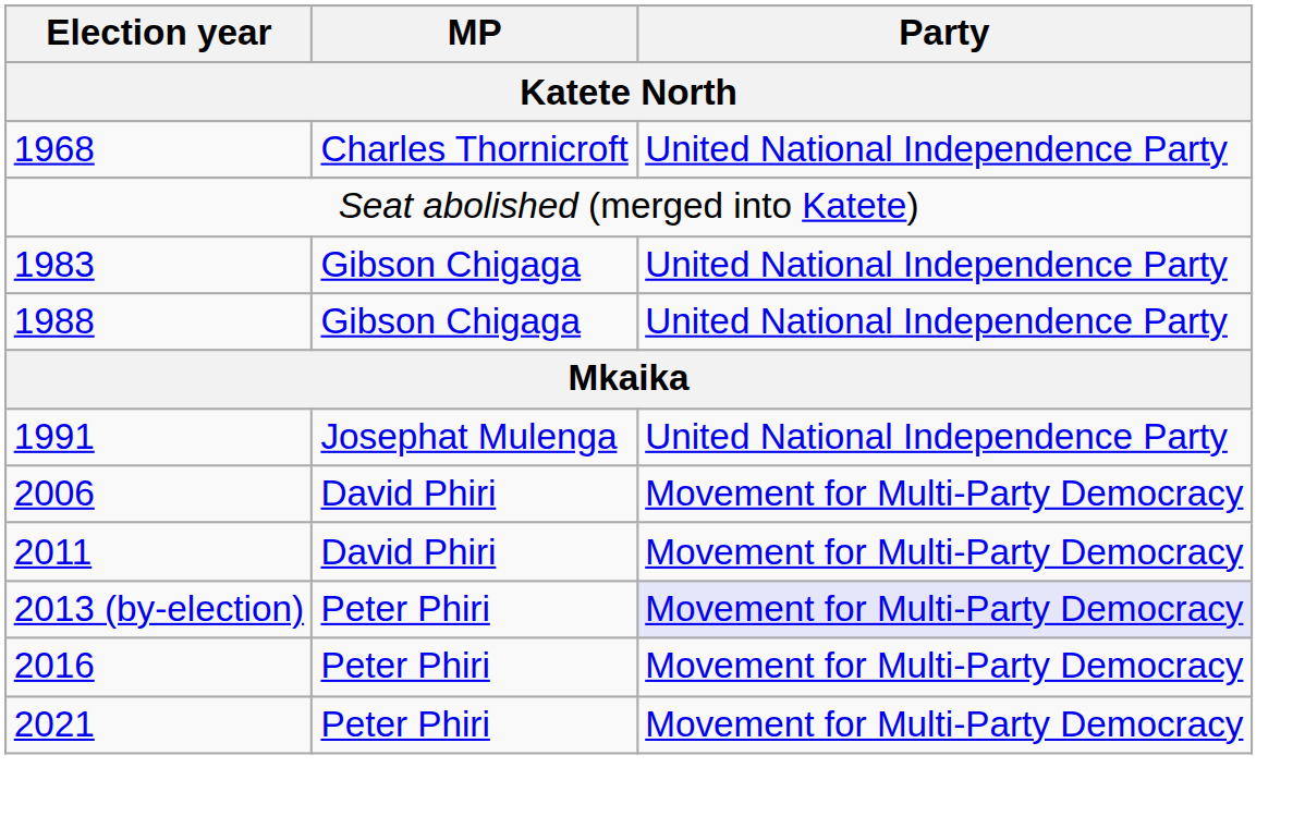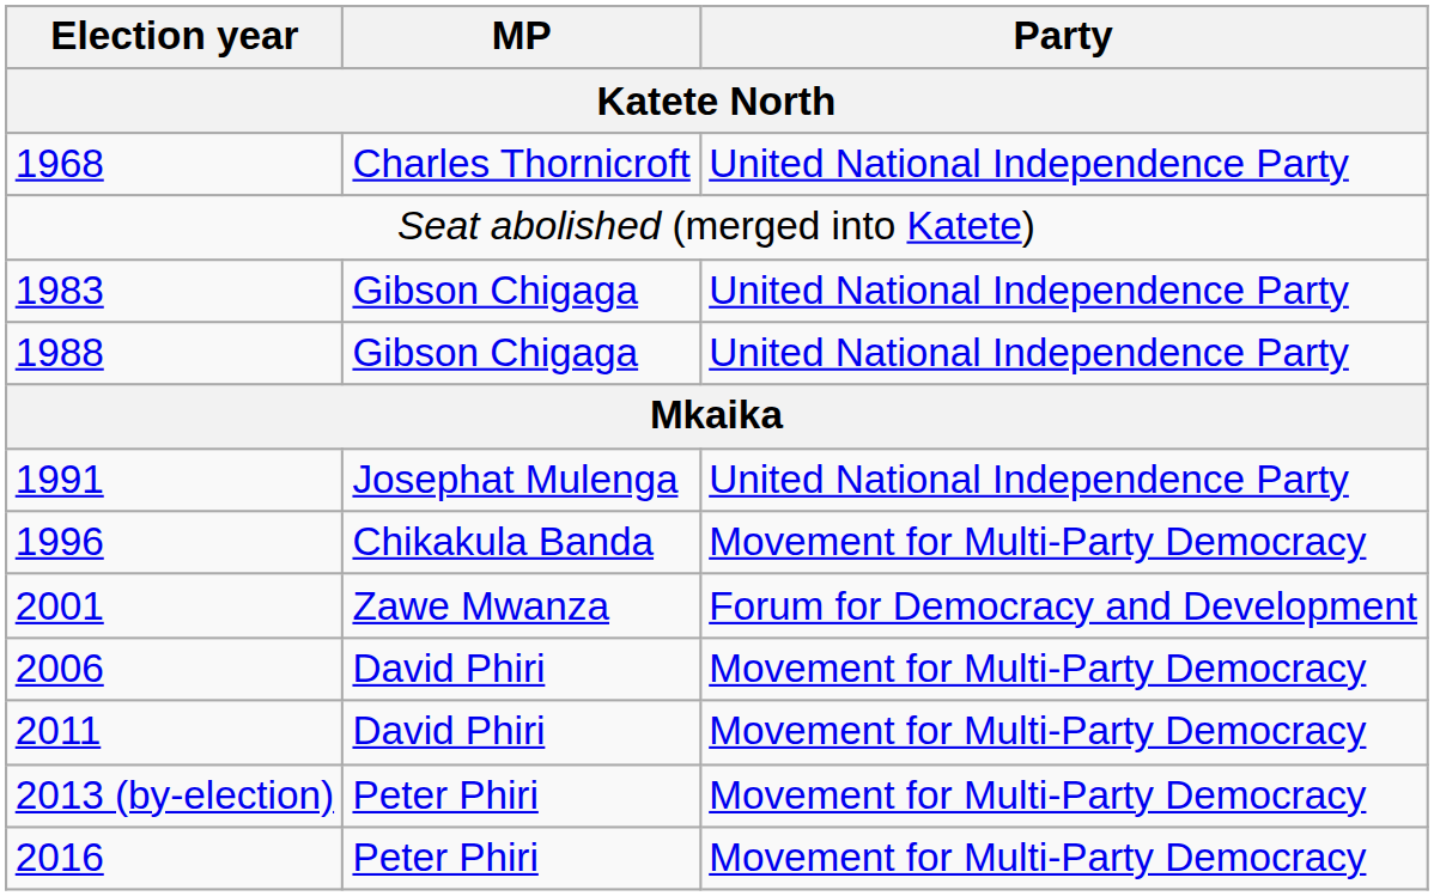 <table class=wikitable>
 <tr>
 <th>Election year</th>
 <th>MP</th>
 <th>Party</th>
 </tr>
 <tr>
 <th colspan=3>Katete North</th>
 </tr>
 <tr>
 <td><a href='#'>1968</a></td>
 <td><a href='#'>Charles Thornicroft</a></td>
 <td><a href='#'>United National Independence Party</a></td>
 </tr>
 <tr>
 <td colspan=3 align=center><em>Seat abolished</em> (merged into <a href='#'>Katete</a>)</td>
 </tr>
 <tr>
 <td><a href='#'>1983</a></td>
 <td><a href='#'>Gibson Chigaga</a></td>
 <td><a href='#'>United National Independence Party</a></td>
 </tr>
 <tr>
 <td><a href='#'>1988</a></td>
 <td><a href='#'>Gibson Chigaga</a></td>
 <td><a href='#'>United National Independence Party</a></td>
 </tr>
 <tr>
 <th colspan=3>Mkaika</th>
 </tr>
 <tr>
 <td><a href='#'>1991</a></td>
 <td><a href='#'>Josephat Mulenga</a></td>
 <td><a href='#'>United National Independence Party</a></td>
 </tr>
 <tr>
+<td><a href='#'>1996</a></td>
+<td><a href='#'>Chikakula Banda</a></td>
+<td><a href='#'>Movement for Multi-Party Democracy</a></td>
+</tr>
+<tr>
+<td><a href='#'>2001</a></td>
+<td><a href='#'>Zawe Mwanza</a></td>
+<td><a href='#'>Forum for Democracy and Development</a></td>
+</tr>
+<tr>
 <td><a href='#'>2006</a></td>
 <td><a href='#'>David Phiri</a></td>
 <td><a href='#'>Movement for Multi-Party Democracy</a></td>
 </tr>
 <tr>
 <td><a href='#'>2011</a></td>
 <td><a href='#'>David Phiri</a></td>
 <td><a href='#'>Movement for Multi-Party Democracy</a></td>
 </tr>
 <tr>
 <td><a href='#'>2013 (by-election)</a></td>
 <td><a href='#'>Peter Phiri</a></td>
-<td style="background: lavender;"><a href='#'>Movement for Multi-Party Democracy</a></td>
+<td><a href='#'>Movement for Multi-Party Democracy</a></td>
 </tr>
 <tr>
 <td><a href='#'>2016</a></td>
 <td><a href='#'>Peter Phiri</a></td>
 <td><a href='#'>Movement for Multi-Party Democracy</a></td>
 </tr>
-<tr>
-<td><a href='#'>2021</a></td>
-<td><a href='#'>Peter Phiri</a></td>
-<td><a href='#'>Movement for Multi-Party Democracy</a></td>
-</tr>
 </table>
